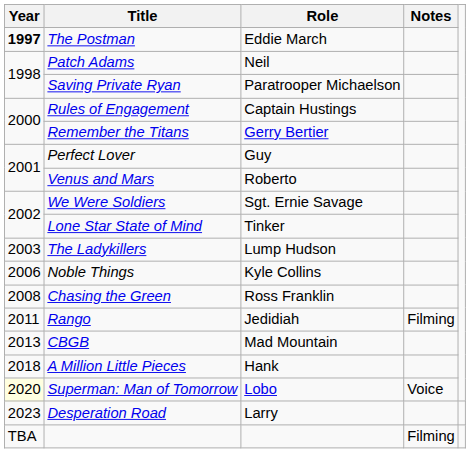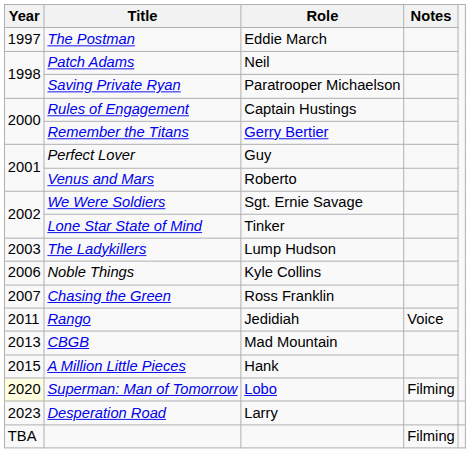 <table snowfall class="wikitable sortable">
 <tr>
 <th>Year</th>
 <th>Title</th>
 <th>Role</th>
 <th>Notes</th>
 </tr>
 <tr>
-<td><strong>1997</strong></td>
+<td>1997</td>
 <td><em><a href='#'>The Postman</a></em></td>
 <td>Eddie March</td>
 <td></td>
 </tr>
 <tr>
 <td rowspan="2">1998</td>
 <td><em><a href='#'>Patch Adams</a></em></td>
 <td>Neil</td>
 <td></td>
 </tr>
 <tr>
 <td><em><a href='#'>Saving Private Ryan</a></em></td>
 <td>Paratrooper Michaelson</td>
 <td></td>
 </tr>
 <tr>
 <td rowspan="2">2000</td>
 <td><em><a href='#'>Rules of Engagement</a></em></td>
 <td>Captain Hustings</td>
 <td></td>
 </tr>
 <tr>
 <td><em><a href='#'>Remember the Titans</a></em></td>
 <td><a href='#'>Gerry Bertier</a></td>
 <td></td>
 </tr>
 <tr>
 <td rowspan="2">2001</td>
 <td><em>Perfect Lover</em></td>
 <td>Guy</td>
 <td></td>
 </tr>
 <tr>
 <td><em><a href='#'>Venus and Mars</a></em></td>
 <td>Roberto</td>
 <td></td>
 </tr>
 <tr>
 <td rowspan="2">2002</td>
 <td><em><a href='#'>We Were Soldiers</a></em></td>
 <td>Sgt. Ernie Savage</td>
 <td></td>
 </tr>
 <tr>
 <td><em><a href='#'>Lone Star State of Mind</a></em></td>
 <td>Tinker</td>
 <td></td>
 </tr>
 <tr>
 <td>2003</td>
 <td><em><a href='#'>The Ladykillers</a></em></td>
 <td>Lump Hudson</td>
 <td></td>
 </tr>
 <tr>
 <td>2006</td>
 <td><em>Noble Things</em></td>
 <td>Kyle Collins</td>
 <td></td>
 </tr>
 <tr>
-<td>2008</td>
+<td>2007</td>
 <td><em><a href='#'>Chasing the Green</a></em></td>
 <td>Ross Franklin</td>
 <td></td>
 </tr>
 <tr>
 <td>2011</td>
 <td><em><a href='#'>Rango</a></em></td>
 <td>Jedidiah</td>
-<td>Filming</td>
+<td>Voice</td>
 </tr>
 <tr>
 <td>2013</td>
 <td><em><a href='#'>CBGB</a></em></td>
 <td>Mad Mountain</td>
 <td></td>
 </tr>
 <tr>
-<td>2018</td>
+<td>2015</td>
 <td><em><a href='#'>A Million Little Pieces</a></em></td>
 <td>Hank</td>
 <td></td>
 </tr>
 <tr>
 <td style="background: lightyellow;">2020</td>
 <td><em><a href='#'>Superman: Man of Tomorrow</a></em></td>
 <td><a href='#'>Lobo</a></td>
-<td>Voice</td>
+<td>Filming</td>
 </tr>
 <tr>
 <td>2023</td>
 <td><em><a href='#'>Desperation Road</a></em></td>
 <td>Larry</td>
 <td></td>
 <td></td>
 </tr>
 <tr>
 <td>TBA</td>
 <td></td>
 <td></td>
 <td>Filming</td>
 </tr>
 </table>
